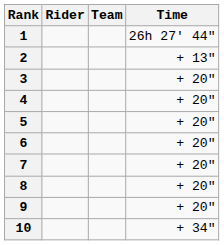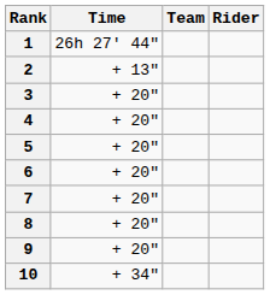 <table class="wikitable" margin-bottom:0;">
 <tr>
 <th scope="col">Rank</th>
+<th scope="col">Time</th>
+<th scope="col">Team</th>
 <th scope="col">Rider</th>
-<th scope="col">Team</th>
-<th scope="col">Time</th>
 </tr>
 <tr>
 <th scope="row">1</th>
+<td align="right">26h 27' 44"</td>
+<td></td>
 <td> </td>
-<td></td>
-<td align="right">26h 27' 44"</td>
 </tr>
 <tr>
 <th scope="row">2</th>
+<td align="right">+ 13"</td>
 <td></td>
 <td></td>
-<td align="right">+ 13"</td>
 </tr>
 <tr>
 <th scope="row">3</th>
+<td align="right">+ 20"</td>
 <td></td>
 <td></td>
-<td align="right">+ 20"</td>
 </tr>
 <tr>
 <th scope="row">4</th>
+<td align="right">+ 20"</td>
 <td></td>
 <td></td>
-<td align="right">+ 20"</td>
 </tr>
 <tr>
 <th scope="row">5</th>
+<td align="right">+ 20"</td>
 <td></td>
 <td></td>
-<td align="right">+ 20"</td>
 </tr>
 <tr>
 <th scope="row">6</th>
+<td align="right">+ 20"</td>
 <td></td>
 <td></td>
-<td align="right">+ 20"</td>
 </tr>
 <tr>
 <th scope="row">7</th>
+<td align="right">+ 20"</td>
 <td></td>
 <td></td>
-<td align="right">+ 20"</td>
 </tr>
 <tr>
 <th scope="row">8</th>
+<td align="right">+ 20"</td>
 <td></td>
 <td></td>
-<td align="right">+ 20"</td>
 </tr>
 <tr>
 <th scope="row">9</th>
+<td align="right">+ 20"</td>
 <td></td>
 <td></td>
-<td align="right">+ 20"</td>
 </tr>
 <tr>
 <th scope="row">10</th>
+<td align="right">+ 34"</td>
 <td></td>
 <td></td>
-<td align="right">+ 34"</td>
 </tr>
 </table>
